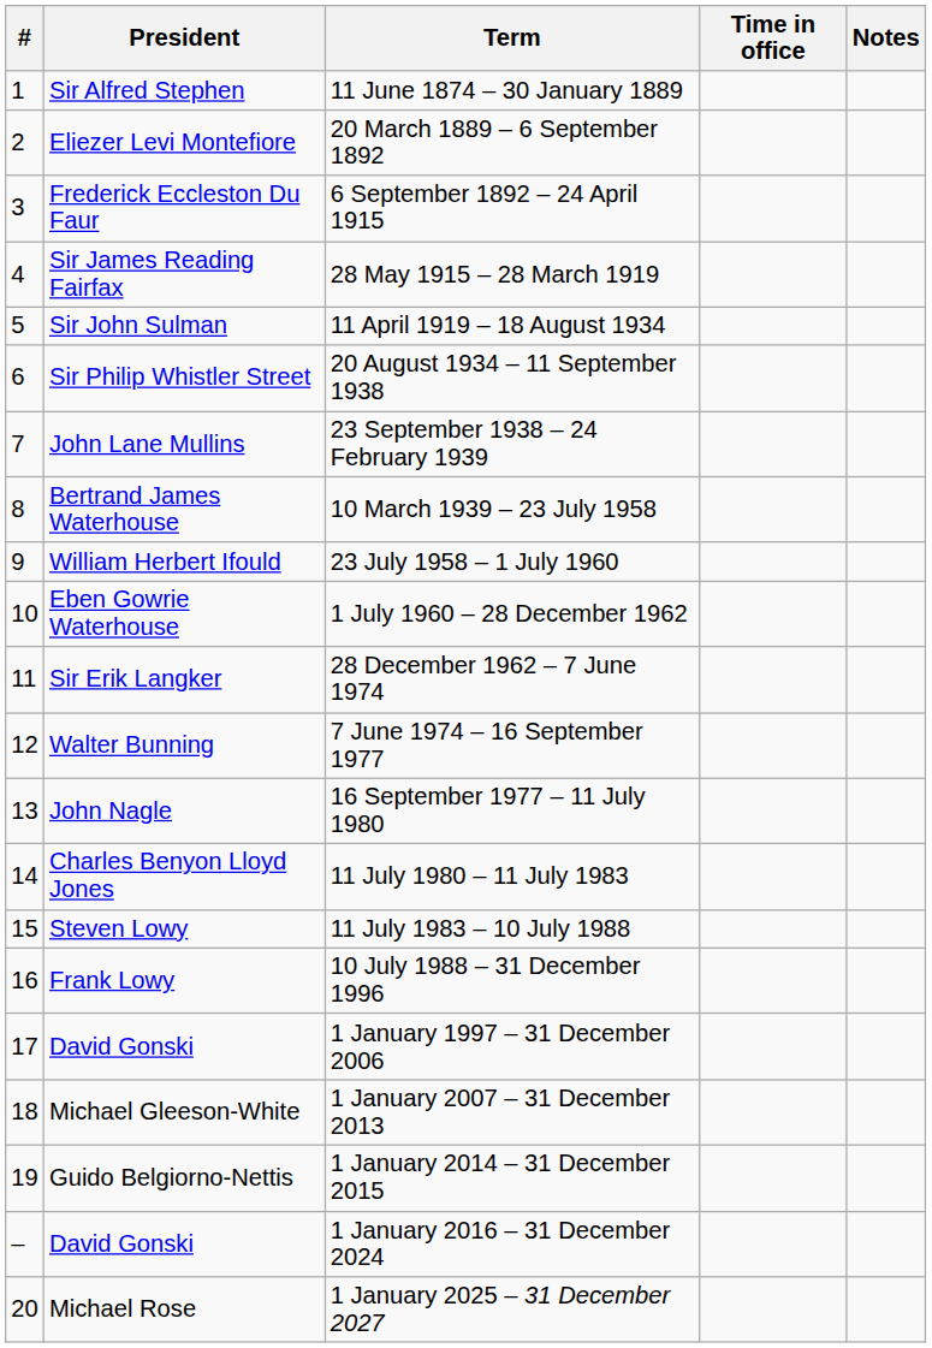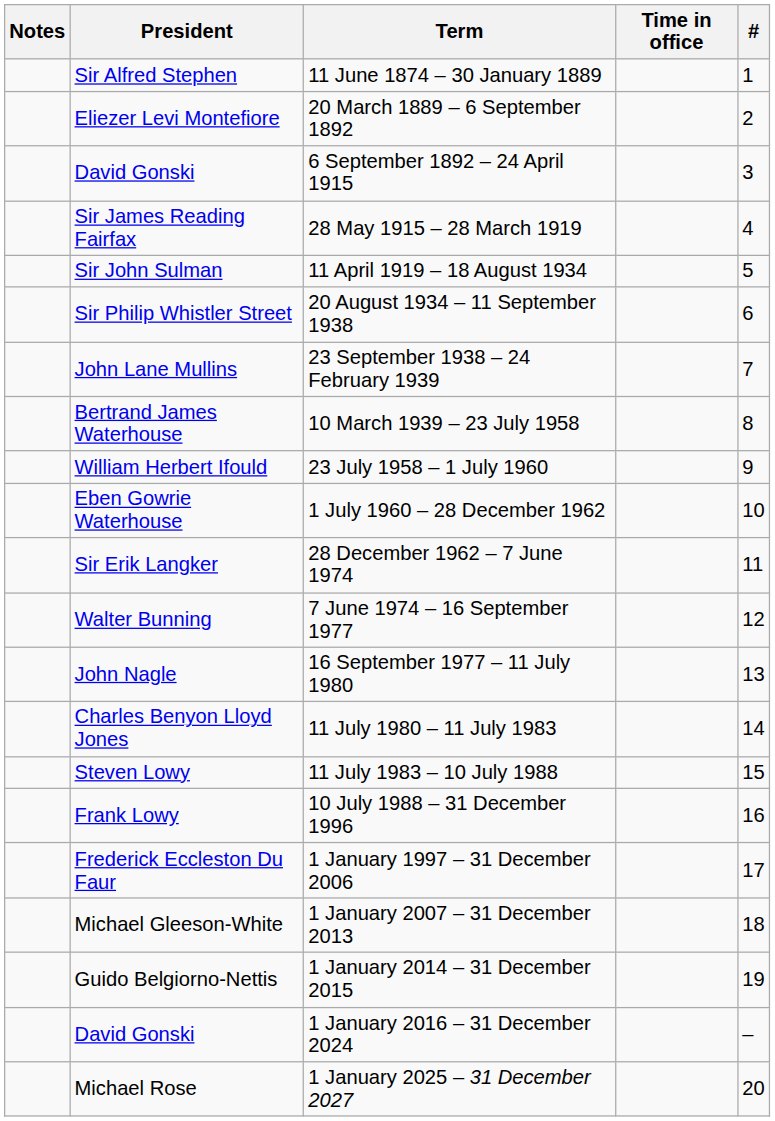 <table class="wikitable">
 <tr>
-<th>#</th>
+<th>Notes</th>
 <th>President</th>
 <th>Term</th>
 <th>Time in office</th>
-<th>Notes</th>
+<th>#</th>
 </tr>
 <tr>
-<td>1</td>
+<td></td>
 <td><a href='#'>Sir Alfred Stephen</a> </td>
 <td>11 June 1874 – 30 January 1889</td>
 <td></td>
-<td></td>
+<td>1</td>
 </tr>
 <tr>
-<td>2</td>
+<td></td>
 <td><a href='#'>Eliezer Levi Montefiore</a></td>
 <td>20 March 1889 – 6 September 1892</td>
 <td></td>
-<td></td>
+<td>2</td>
 </tr>
 <tr>
-<td>3</td>
-<td><a href='#'>Frederick Eccleston Du Faur</a></td>
+<td></td>
+<td><a href='#'>David Gonski</a> </td>
 <td>6 September 1892 – 24 April 1915</td>
 <td></td>
-<td></td>
+<td>3</td>
 </tr>
 <tr>
-<td>4</td>
+<td></td>
 <td><a href='#'>Sir James Reading Fairfax</a></td>
 <td>28 May 1915 – 28 March 1919</td>
 <td></td>
-<td></td>
+<td>4</td>
 </tr>
 <tr>
-<td>5</td>
+<td></td>
 <td><a href='#'>Sir John Sulman</a></td>
 <td>11 April 1919 – 18 August 1934</td>
 <td></td>
-<td></td>
+<td>5</td>
 </tr>
 <tr>
-<td>6</td>
+<td></td>
 <td><a href='#'>Sir Philip Whistler Street</a> </td>
 <td>20 August 1934 – 11 September 1938</td>
 <td></td>
-<td></td>
+<td>6</td>
 </tr>
 <tr>
-<td>7</td>
+<td></td>
 <td><a href='#'>John Lane Mullins</a> </td>
 <td>23 September 1938 – 24 February 1939</td>
 <td></td>
-<td></td>
+<td>7</td>
 </tr>
 <tr>
-<td>8</td>
+<td></td>
 <td><a href='#'>Bertrand James Waterhouse</a> </td>
 <td>10 March 1939 – 23 July 1958</td>
 <td></td>
-<td></td>
+<td>8</td>
 </tr>
 <tr>
-<td>9</td>
+<td></td>
 <td><a href='#'>William Herbert Ifould</a> </td>
 <td>23 July 1958 – 1 July 1960</td>
 <td></td>
-<td></td>
+<td>9</td>
 </tr>
 <tr>
-<td>10</td>
+<td></td>
 <td><a href='#'>Eben Gowrie Waterhouse</a> </td>
 <td>1 July 1960 – 28 December 1962</td>
 <td></td>
-<td></td>
+<td>10</td>
 </tr>
 <tr>
-<td>11</td>
+<td></td>
 <td><a href='#'>Sir Erik Langker</a> </td>
 <td>28 December 1962 – 7 June 1974</td>
 <td></td>
-<td></td>
+<td>11</td>
 </tr>
 <tr>
-<td>12</td>
+<td></td>
 <td><a href='#'>Walter Bunning</a></td>
 <td>7 June 1974 – 16 September 1977</td>
 <td></td>
-<td></td>
+<td>12</td>
 </tr>
 <tr>
-<td>13</td>
+<td></td>
 <td><a href='#'>John Nagle</a> </td>
 <td>16 September 1977 – 11 July 1980</td>
 <td></td>
-<td></td>
+<td>13</td>
 </tr>
 <tr>
-<td>14</td>
+<td></td>
 <td><a href='#'>Charles Benyon Lloyd Jones</a> </td>
 <td>11 July 1980 – 11 July 1983</td>
 <td></td>
-<td></td>
+<td>14</td>
 </tr>
 <tr>
-<td>15</td>
+<td></td>
 <td><a href='#'>Steven Lowy</a> </td>
 <td>11 July 1983 – 10 July 1988</td>
 <td></td>
-<td></td>
+<td>15</td>
 </tr>
 <tr>
-<td>16</td>
+<td></td>
 <td><a href='#'>Frank Lowy</a> </td>
 <td>10 July 1988 – 31 December 1996</td>
 <td></td>
-<td></td>
+<td>16</td>
 </tr>
 <tr>
-<td>17</td>
-<td><a href='#'>David Gonski</a> </td>
+<td></td>
+<td><a href='#'>Frederick Eccleston Du Faur</a></td>
 <td>1 January 1997 – 31 December 2006</td>
 <td></td>
-<td></td>
+<td>17</td>
 </tr>
 <tr>
-<td>18</td>
+<td></td>
 <td>Michael Gleeson-White </td>
 <td>1 January 2007 – 31 December 2013</td>
 <td></td>
-<td></td>
+<td>18</td>
 </tr>
 <tr>
-<td>19</td>
+<td></td>
 <td>Guido Belgiorno-Nettis </td>
 <td>1 January 2014 – 31 December 2015</td>
 <td></td>
-<td></td>
+<td>19</td>
 </tr>
 <tr>
-<td>–</td>
+<td></td>
 <td><a href='#'>David Gonski</a> </td>
 <td>1 January 2016 – 31 December 2024</td>
 <td></td>
-<td></td>
+<td>–</td>
 </tr>
 <tr>
-<td>20</td>
+<td></td>
 <td>Michael Rose </td>
 <td>1 January 2025 – <em>31 December 2027</em></td>
 <td></td>
-<td></td>
+<td>20</td>
 </tr>
 </table>
